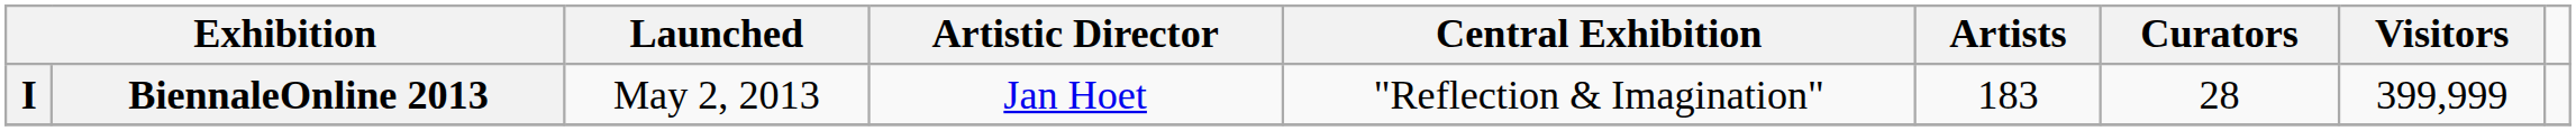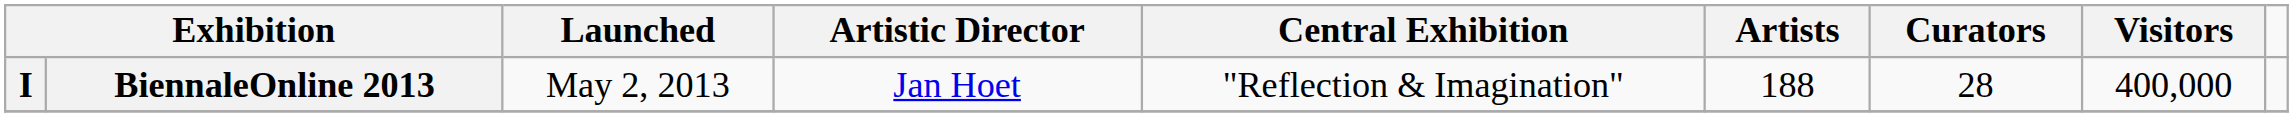 <table class="wikitable" style="text-align:center; font-size:100%; line-height:16px;"  width="80%">
 <tr>
 <th colspan="2">Exhibition</th>
 <th bgcolor=#dddddd>Launched</th>
 <th bgcolor=#dddddd>Artistic Director</th>
 <th bgcolor=#dddddd>Central Exhibition</th>
 <th bgcolor=#dddddd>Artists</th>
 <th bgcolor=#dddddd>Curators</th>
 <th bgcolor=#dddddd>Visitors</th>
 </tr>
 <tr>
 <th>I</th>
 <th>BiennaleOnline 2013</th>
 <td>May 2, 2013</td>
 <td><a href='#'>Jan Hoet</a></td>
 <td>"Reflection & Imagination"</td>
-<td>183</td>
+<td>188</td>
 <td>28</td>
-<td>399,999</td>
+<td>400,000</td>
 <td></td>
 </tr>
 <tr>
 </tr>
 </table>
